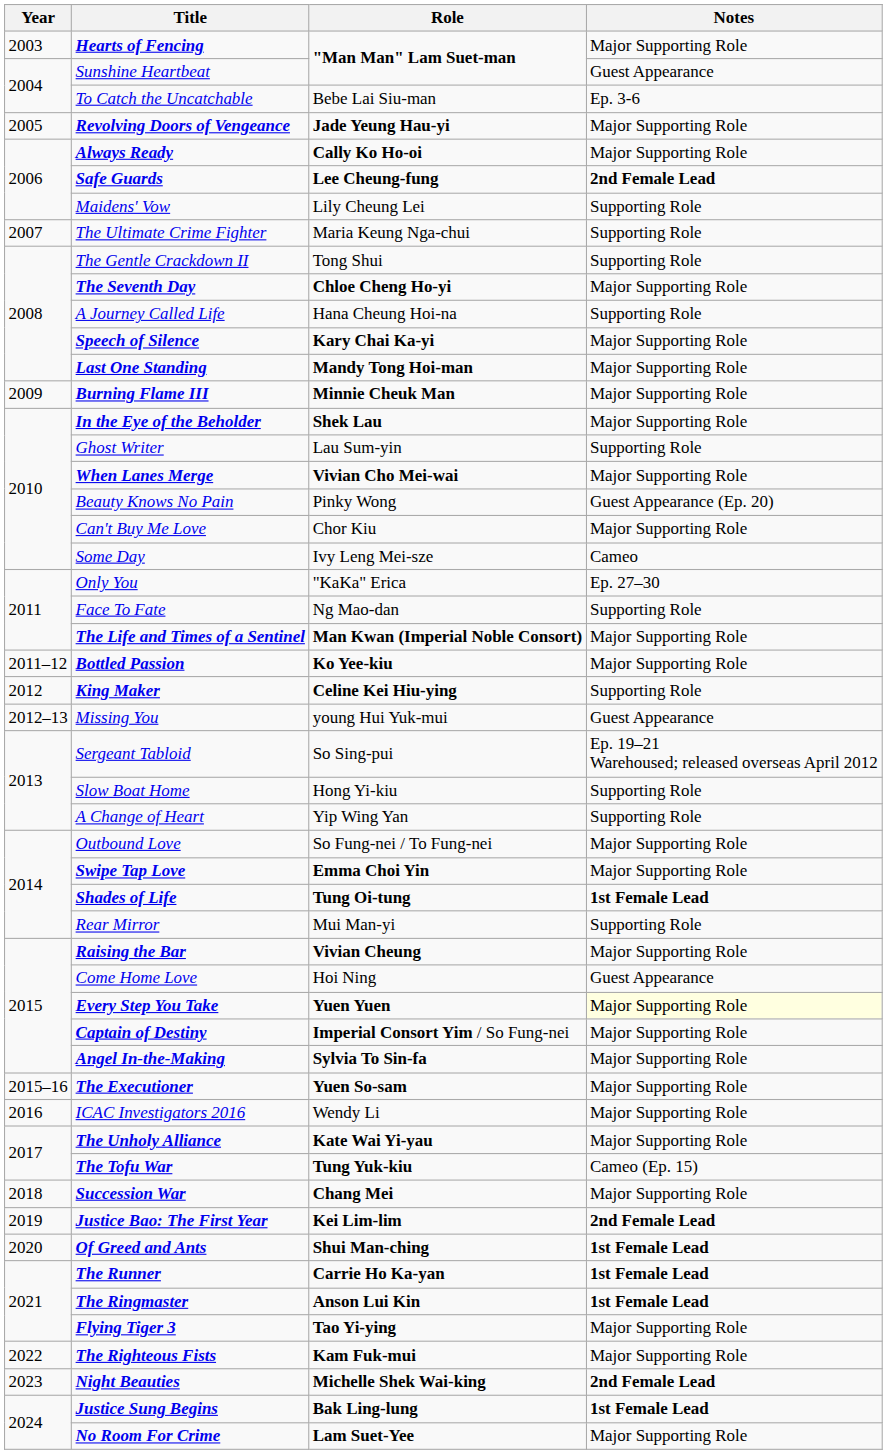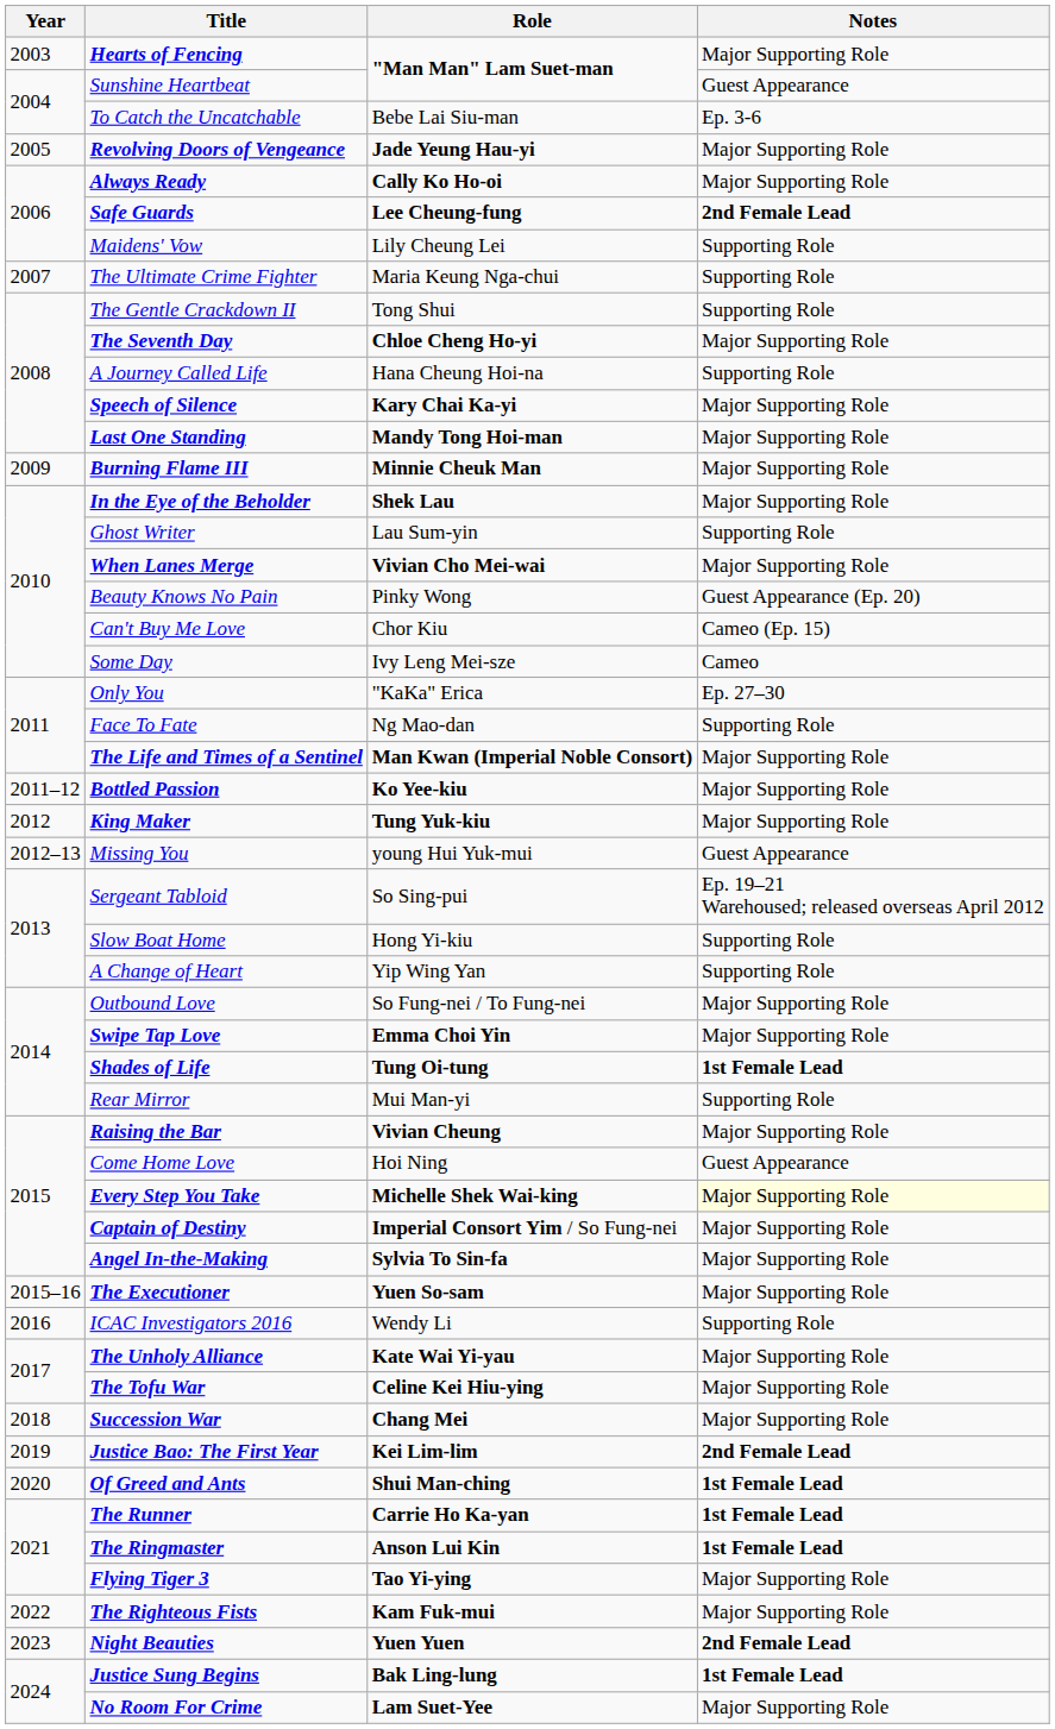 <table class="wikitable plainrowheaders sortable">
 <tr>
 <th scope="col">Year</th>
 <th scope="col">Title</th>
 <th scope="col">Role</th>
 <th scope="col" class="unsortable">Notes</th>
 </tr>
 <tr>
 <td>2003</td>
 <td><strong><em><a href='#'>Hearts of Fencing</a></em></strong></td>
 <td rowspan="2"><strong> "Man Man" Lam Suet-man </strong></td>
 <td>Major Supporting Role</td>
 </tr>
 <tr>
 <td rowspan=2>2004</td>
 <td><em><a href='#'>Sunshine Heartbeat</a></em></td>
 <td>Guest Appearance</td>
 </tr>
 <tr>
 <td><em><a href='#'>To Catch the Uncatchable</a></em></td>
 <td>Bebe Lai Siu-man</td>
 <td>Ep. 3-6</td>
 </tr>
 <tr>
 <td>2005</td>
 <td><strong><em><a href='#'>Revolving Doors of Vengeance</a></em></strong></td>
 <td><strong> Jade Yeung Hau-yi </strong></td>
 <td>Major Supporting Role</td>
 </tr>
 <tr>
 <td rowspan=3>2006</td>
 <td><strong><em><a href='#'>Always Ready</a></em></strong></td>
 <td><strong> Cally Ko Ho-oi </strong></td>
 <td>Major Supporting Role</td>
 </tr>
 <tr>
 <td><strong><em><a href='#'>Safe Guards</a></em></strong></td>
 <td><strong>Lee Cheung-fung</strong></td>
 <td><strong>2nd Female Lead</strong></td>
 </tr>
 <tr>
 <td><em><a href='#'>Maidens' Vow</a></em></td>
 <td>Lily Cheung Lei</td>
 <td>Supporting Role</td>
 </tr>
 <tr>
 <td>2007</td>
 <td><em><a href='#'>The Ultimate Crime Fighter</a></em></td>
 <td>Maria Keung Nga-chui</td>
 <td>Supporting Role</td>
 </tr>
 <tr>
 <td rowspan=5>2008</td>
 <td><em><a href='#'>The Gentle Crackdown II</a></em></td>
 <td>Tong Shui</td>
 <td>Supporting Role</td>
 </tr>
 <tr>
 <td><strong><em><a href='#'>The Seventh Day</a></em></strong></td>
 <td><strong> Chloe Cheng Ho-yi </strong></td>
 <td>Major Supporting Role</td>
 </tr>
 <tr>
 <td><em><a href='#'>A Journey Called Life</a></em></td>
 <td>Hana Cheung Hoi-na</td>
 <td>Supporting Role</td>
 </tr>
 <tr>
 <td><strong><em><a href='#'>Speech of Silence</a></em></strong></td>
 <td><strong>Kary Chai Ka-yi</strong></td>
 <td>Major Supporting Role</td>
 </tr>
 <tr>
 <td><strong><em><a href='#'>Last One Standing</a></em></strong></td>
 <td><strong> Mandy Tong Hoi-man </strong></td>
 <td>Major Supporting Role</td>
 </tr>
 <tr>
 <td>2009</td>
 <td><strong><em><a href='#'>Burning Flame III</a></em></strong></td>
 <td><strong>Minnie Cheuk Man</strong></td>
 <td>Major Supporting Role</td>
 </tr>
 <tr>
 <td rowspan=6>2010</td>
 <td><strong><em><a href='#'>In the Eye of the Beholder</a></em></strong></td>
 <td><strong>Shek Lau</strong></td>
 <td>Major Supporting Role</td>
 </tr>
 <tr>
 <td><em><a href='#'>Ghost Writer</a></em></td>
 <td>Lau Sum-yin</td>
 <td>Supporting Role</td>
 </tr>
 <tr>
 <td><strong><em><a href='#'>When Lanes Merge</a></em></strong></td>
 <td><strong> Vivian Cho Mei-wai </strong></td>
 <td>Major Supporting Role</td>
 </tr>
 <tr>
 <td><em><a href='#'>Beauty Knows No Pain</a></em></td>
 <td>Pinky Wong</td>
 <td>Guest Appearance (Ep. 20)</td>
 </tr>
 <tr>
 <td><em><a href='#'>Can't Buy Me Love</a></em></td>
 <td>Chor Kiu</td>
-<td>Major Supporting Role</td>
+<td>Cameo (Ep. 15)</td>
 </tr>
 <tr>
 <td><em><a href='#'>Some Day</a></em></td>
 <td>Ivy Leng Mei-sze</td>
 <td>Cameo</td>
 </tr>
 <tr>
 <td rowspan="3">2011</td>
 <td><em><a href='#'>Only You</a></em></td>
 <td>"KaKa" Erica</td>
 <td>Ep. 27–30</td>
 </tr>
 <tr>
 <td><em><a href='#'>Face To Fate</a></em></td>
 <td>Ng Mao-dan</td>
 <td>Supporting Role</td>
 </tr>
 <tr>
 <td><strong><em><a href='#'>The Life and Times of a Sentinel</a></em></strong></td>
 <td><strong>Man Kwan (Imperial Noble Consort)</strong></td>
 <td>Major Supporting Role</td>
 </tr>
 <tr>
 <td>2011–12</td>
 <td><strong><em><a href='#'>Bottled Passion</a></em></strong></td>
 <td><strong>Ko Yee-kiu</strong></td>
 <td>Major Supporting Role</td>
 </tr>
 <tr>
 <td>2012</td>
 <td><strong><em><a href='#'>King Maker</a></em></strong></td>
-<td><strong>Celine Kei Hiu-ying</strong></td>
-<td>Supporting Role</td>
+<td><strong>Tung Yuk-kiu</strong></td>
+<td>Major Supporting Role</td>
 </tr>
 <tr>
 <td>2012–13</td>
 <td><em><a href='#'>Missing You</a></em></td>
 <td>young Hui Yuk-mui</td>
 <td>Guest Appearance</td>
 </tr>
 <tr>
 <td rowspan=3>2013</td>
 <td><em><a href='#'>Sergeant Tabloid</a></em></td>
 <td>So Sing-pui</td>
 <td>Ep. 19–21<br>Warehoused; released overseas April 2012</td>
 </tr>
 <tr>
 <td><em><a href='#'>Slow Boat Home</a></em></td>
 <td>Hong Yi-kiu</td>
 <td>Supporting Role</td>
 </tr>
 <tr>
 <td><em><a href='#'>A Change of Heart</a></em></td>
 <td>Yip Wing Yan</td>
 <td>Supporting Role</td>
 </tr>
 <tr>
 <td rowspan=4>2014</td>
 <td><em><a href='#'>Outbound Love</a></em></td>
 <td>So Fung-nei / To Fung-nei</td>
 <td>Major Supporting Role</td>
 </tr>
 <tr>
 <td><strong><em><a href='#'>Swipe Tap Love</a></em></strong></td>
 <td><strong>Emma Choi Yin</strong></td>
 <td>Major Supporting Role</td>
 </tr>
 <tr>
 <td><strong><em><a href='#'>Shades of Life</a></em></strong></td>
 <td><strong>Tung Oi-tung</strong></td>
 <td><strong>1st Female Lead</strong></td>
 </tr>
 <tr>
 <td><em><a href='#'>Rear Mirror</a></em></td>
 <td>Mui Man-yi</td>
 <td>Supporting Role</td>
 </tr>
 <tr>
 <td rowspan=5>2015</td>
 <td><strong><em><a href='#'>Raising the Bar</a></em></strong></td>
 <td><strong>Vivian Cheung</strong></td>
 <td>Major Supporting Role</td>
 </tr>
 <tr>
 <td><em><a href='#'>Come Home Love</a></em></td>
 <td>Hoi Ning</td>
 <td>Guest Appearance</td>
 </tr>
 <tr>
 <td><strong><em><a href='#'>Every Step You Take</a></em></strong></td>
-<td><strong>Yuen Yuen</strong></td>
+<td><strong>Michelle Shek Wai-king</strong></td>
 <td style="background: lightyellow;">Major Supporting Role</td>
 </tr>
 <tr>
 <td><strong><em><a href='#'>Captain of Destiny</a></em></strong></td>
 <td><strong>Imperial Consort Yim</strong> / So Fung-nei</td>
 <td>Major Supporting Role</td>
 </tr>
 <tr>
 <td><strong><em><a href='#'>Angel In-the-Making</a></em></strong></td>
 <td><strong>Sylvia To Sin-fa</strong></td>
 <td>Major Supporting Role</td>
 </tr>
 <tr>
 <td>2015–16</td>
 <td><strong><em><a href='#'>The Executioner</a></em></strong></td>
 <td><strong>Yuen So-sam</strong></td>
 <td>Major Supporting Role</td>
 </tr>
 <tr>
 <td>2016</td>
 <td><em><a href='#'>ICAC Investigators 2016</a></em></td>
 <td>Wendy Li</td>
-<td>Major Supporting Role</td>
+<td>Supporting Role</td>
 </tr>
 <tr>
 <td rowspan=2>2017</td>
 <td><strong><em><a href='#'>The Unholy Alliance</a></em></strong></td>
 <td><strong>Kate Wai Yi-yau</strong></td>
 <td>Major Supporting Role</td>
 </tr>
 <tr>
 <td><strong><em><a href='#'>The Tofu War</a></em></strong></td>
-<td><strong>Tung Yuk-kiu</strong></td>
-<td>Cameo (Ep. 15)</td>
+<td><strong>Celine Kei Hiu-ying</strong></td>
+<td>Major Supporting Role</td>
 </tr>
 <tr>
 <td>2018</td>
 <td><strong><em><a href='#'>Succession War</a></em></strong></td>
 <td><strong>Chang Mei</strong></td>
 <td>Major Supporting Role</td>
 </tr>
 <tr>
 <td>2019</td>
 <td><strong><em><a href='#'>Justice Bao: The First Year</a></em></strong></td>
 <td><strong>Kei Lim-lim</strong></td>
 <td><strong>2nd Female Lead</strong></td>
 </tr>
 <tr>
 <td>2020</td>
 <td><strong><em><a href='#'>Of Greed and Ants</a></em></strong></td>
 <td><strong>Shui Man-ching</strong></td>
 <td><strong>1st Female Lead</strong></td>
 </tr>
 <tr>
 <td rowspan="3">2021</td>
 <td><strong><em><a href='#'>The Runner</a></em></strong></td>
 <td><strong>Carrie Ho Ka-yan</strong></td>
 <td><strong>1st Female Lead</strong></td>
 </tr>
 <tr>
 <td><strong><em><a href='#'>The Ringmaster</a></em></strong></td>
 <td><strong>Anson Lui Kin</strong></td>
 <td><strong>1st Female Lead</strong></td>
 </tr>
 <tr>
 <td><strong><em><a href='#'>Flying Tiger 3</a></em></strong></td>
 <td><strong>Tao Yi-ying</strong></td>
 <td>Major Supporting Role</td>
 </tr>
 <tr>
 <td>2022</td>
 <td><strong><em><a href='#'>The Righteous Fists</a></em></strong></td>
 <td><strong>Kam Fuk-mui</strong></td>
 <td>Major Supporting Role</td>
 </tr>
 <tr>
 <td>2023</td>
 <td><strong><em><a href='#'>Night Beauties</a></em></strong></td>
-<td><strong>Michelle Shek Wai-king</strong></td>
+<td><strong>Yuen Yuen</strong></td>
 <td><strong>2nd Female Lead</strong></td>
 </tr>
 <tr>
 <td rowspan="2">2024</td>
 <td><strong><em><a href='#'>Justice Sung Begins</a></em></strong></td>
 <td><strong>Bak Ling-lung</strong></td>
 <td><strong>1st Female Lead</strong></td>
 </tr>
 <tr>
 <td><strong><em><a href='#'>No Room For Crime</a></em></strong></td>
 <td><strong>Lam Suet-Yee</strong></td>
 <td>Major Supporting Role</td>
 </tr>
 </table>
